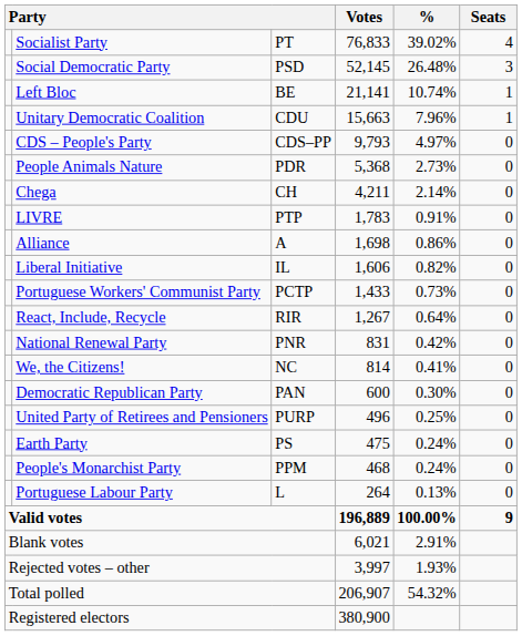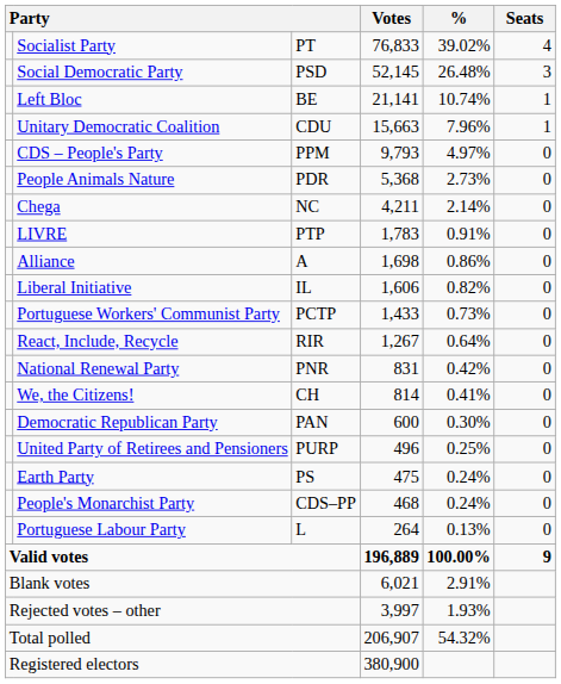 <table class="wikitable" border="1" style="text-align:right;">
 <tr>
 <th style="text-align:left;" colspan=3>Party</th>
 <th align=center width="50">Votes</th>
 <th align=center width="50">%</th>
 <th align=center width="50">Seats</th>
 </tr>
 <tr>
 <td></td>
 <td align=left><a href='#'>Socialist Party</a></td>
 <td align=left>PT</td>
 <td>76,833</td>
 <td>39.02%</td>
 <td>4</td>
 </tr>
 <tr>
 <td></td>
 <td align=left><a href='#'>Social Democratic Party</a></td>
 <td align=left>PSD</td>
 <td>52,145</td>
 <td>26.48%</td>
 <td>3</td>
 </tr>
 <tr>
 <td></td>
 <td align=left><a href='#'>Left Bloc</a></td>
 <td align=left>BE</td>
 <td>21,141</td>
 <td>10.74%</td>
 <td>1</td>
 </tr>
 <tr>
 <td></td>
 <td align=left style="white-space: nowrap;"><a href='#'>Unitary Democratic Coalition</a></td>
 <td align=left>CDU</td>
 <td>15,663</td>
 <td>7.96%</td>
 <td>1</td>
 </tr>
 <tr>
 <td></td>
 <td align=left><a href='#'>CDS – People's Party</a></td>
-<td align=left style="white-space: nowrap;">CDS–PP</td>
+<td align=left>PPM</td>
 <td>9,793</td>
 <td>4.97%</td>
 <td>0</td>
 </tr>
 <tr>
 <td></td>
 <td align=left><a href='#'>People Animals Nature</a></td>
 <td align=left>PDR</td>
 <td>5,368</td>
 <td>2.73%</td>
 <td>0</td>
 </tr>
 <tr>
 <td></td>
 <td align=left><a href='#'>Chega</a></td>
-<td align=left>CH</td>
+<td align=left>NC</td>
 <td>4,211</td>
 <td>2.14%</td>
 <td>0</td>
 </tr>
 <tr>
 <td></td>
 <td align=left><a href='#'>LIVRE</a></td>
 <td align=left>PTP</td>
 <td>1,783</td>
 <td>0.91%</td>
 <td>0</td>
 </tr>
 <tr>
 <td></td>
 <td align=left><a href='#'>Alliance</a></td>
 <td align=left>A</td>
 <td>1,698</td>
 <td>0.86%</td>
 <td>0</td>
 </tr>
 <tr>
 <td></td>
 <td align=left><a href='#'>Liberal Initiative</a></td>
 <td align=left>IL</td>
 <td>1,606</td>
 <td>0.82%</td>
 <td>0</td>
 </tr>
 <tr>
 <td></td>
 <td align=left><a href='#'>Portuguese Workers' Communist Party</a></td>
 <td align=left>PCTP</td>
 <td>1,433</td>
 <td>0.73%</td>
 <td>0</td>
 </tr>
 <tr>
 <td></td>
 <td align=left><a href='#'>React, Include, Recycle</a></td>
 <td align=left>RIR</td>
 <td>1,267</td>
 <td>0.64%</td>
 <td>0</td>
 </tr>
 <tr>
 <td></td>
 <td align=left><a href='#'>National Renewal Party</a></td>
 <td align=left>PNR</td>
 <td>831</td>
 <td>0.42%</td>
 <td>0</td>
 </tr>
 <tr>
 <td></td>
 <td align=left><a href='#'>We, the Citizens!</a></td>
-<td align=left>NC</td>
+<td align=left>CH</td>
 <td>814</td>
 <td>0.41%</td>
 <td>0</td>
 </tr>
 <tr>
 <td></td>
 <td align=left><a href='#'>Democratic Republican Party</a></td>
 <td align=left>PAN</td>
 <td>600</td>
 <td>0.30%</td>
 <td>0</td>
 </tr>
 <tr>
 <td></td>
 <td align=left><a href='#'>United Party of Retirees and Pensioners</a></td>
 <td align=left>PURP</td>
 <td>496</td>
 <td>0.25%</td>
 <td>0</td>
 </tr>
 <tr>
 <td></td>
 <td align=left><a href='#'>Earth Party</a></td>
 <td align=left>PS</td>
 <td>475</td>
 <td>0.24%</td>
 <td>0</td>
 </tr>
 <tr>
 <td></td>
 <td align=left><a href='#'>People's Monarchist Party</a></td>
-<td align=left>PPM</td>
+<td align=left style="white-space: nowrap;">CDS–PP</td>
 <td>468</td>
 <td>0.24%</td>
 <td>0</td>
 </tr>
 <tr>
 <td></td>
 <td align=left><a href='#'>Portuguese Labour Party</a></td>
 <td align=left>L</td>
 <td>264</td>
 <td>0.13%</td>
 <td>0</td>
 </tr>
 <tr style="font-weight:bold">
 <td align=left colspan=3>Valid votes</td>
 <td>196,889</td>
 <td>100.00%</td>
 <td>9</td>
 </tr>
 <tr>
 <td align=left colspan=3>Blank votes</td>
 <td>6,021</td>
 <td>2.91%</td>
 <td></td>
 </tr>
 <tr>
 <td align=left colspan=3>Rejected votes – other</td>
 <td>3,997</td>
 <td>1.93%</td>
 <td></td>
 </tr>
 <tr>
 <td align=left colspan=3>Total polled</td>
 <td>206,907</td>
 <td>54.32%</td>
 <td></td>
 </tr>
 <tr>
 <td align=left colspan=3>Registered electors</td>
 <td>380,900</td>
 <td></td>
 <td></td>
 </tr>
 </table>
